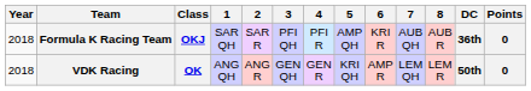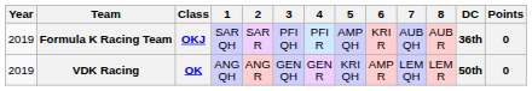 <table class="wikitable" style="text-align:center; font-size:85%">
 <tr>
 <th>Year</th>
 <th>Team</th>
 <th>Class</th>
 <th>1</th>
 <th>2</th>
 <th>3</th>
 <th>4</th>
 <th>5</th>
 <th>6</th>
 <th>7</th>
 <th>8</th>
 <th>DC</th>
 <th>Points</th>
 </tr>
 <tr>
-<td>2018</td>
+<td>2019</td>
 <th nowrap>Formula K Racing Team</th>
 <th><a href='#'>OKJ</a></th>
 <td style="background:#CFCFFF;">SAR<br>QH<br></td>
 <td style="background:#EFCFFF;">SAR<br>R<br></td>
 <td style="background:#CFCFFF;">PFI<br>QH<br></td>
 <td style="background:#CFEAFF;">PFI<br>R<br></td>
 <td style="background:#CFCFFF;">AMP<br>QH<br></td>
 <td style="background:#FFCFCF;">KRI<br>R<br></td>
 <td style="background:#CFCFFF;">AUB<br>QH<br></td>
 <td style="background:#FFCFCF;">AUB<br>R<br></td>
 <th>36th</th>
 <th>0</th>
 </tr>
 <tr>
-<td>2018</td>
+<td>2019</td>
 <th nowrap>VDK Racing</th>
 <th><a href='#'>OK</a></th>
 <td style="background:#CFCFFF;">ANG<br>QH<br></td>
 <td style="background:#FFCFCF;">ANG<br>R<br></td>
 <td style="background:#CFCFFF;">GEN<br>QH<br></td>
 <td style="background:#EFCFFF;">GEN<br>R<br></td>
 <td style="background:#CFCFFF;">KRI<br>QH<br></td>
 <td style="background:#FFCFCF;">AMP<br>R<br></td>
 <td style="background:#CFCFFF;">LEM<br>QH<br></td>
 <td style="background:#FFCFCF;">LEM<br>R<br></td>
 <th>50th</th>
 <th>0</th>
 </tr>
 </table>
